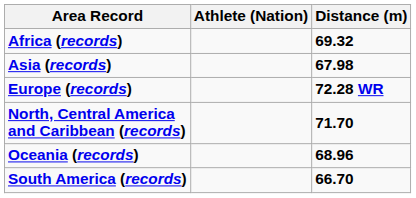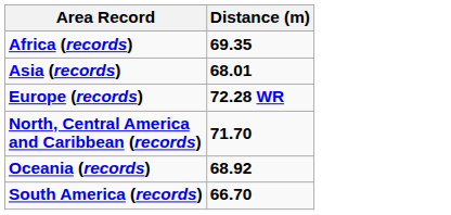 <table class="wikitable">
 <tr>
 <th>Area Record</th>
-<th>Athlete (Nation)</th>
 <th>Distance (m)</th>
 </tr>
 <tr>
 <td><strong><a href='#'>Africa</a> (<em><a href='#'>records</a></em>)</strong></td>
-<td></td>
-<td><strong>69.32</strong></td>
+<td><strong>69.35</strong></td>
 </tr>
 <tr>
 <td><strong><a href='#'>Asia</a> (<em><a href='#'>records</a></em>)</strong></td>
-<td></td>
-<td><strong>67.98</strong></td>
+<td><strong>68.01</strong></td>
 </tr>
 <tr>
 <td><strong><a href='#'>Europe</a> (<em><a href='#'>records</a></em>)</strong></td>
-<td></td>
 <td><strong>72.28 <a href='#'><abbr>WR</abbr></a></strong></td>
 </tr>
 <tr>
 <td><strong><a href='#'>North, Central America<br>and Caribbean</a></strong> <strong>(<em><a href='#'>records</a></em>)</strong></td>
-<td></td>
 <td><strong>71.70</strong></td>
 </tr>
 <tr>
 <td><strong><a href='#'>Oceania</a> (<em><a href='#'>records</a></em>)</strong></td>
-<td></td>
-<td><strong>68.96</strong></td>
+<td><strong>68.92</strong></td>
 </tr>
 <tr>
 <td><strong><a href='#'>South America</a> (<em><a href='#'>records</a></em>)</strong></td>
-<td></td>
 <td><strong>66.70</strong></td>
 </tr>
 </table>
